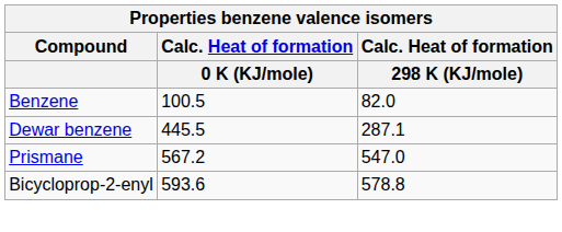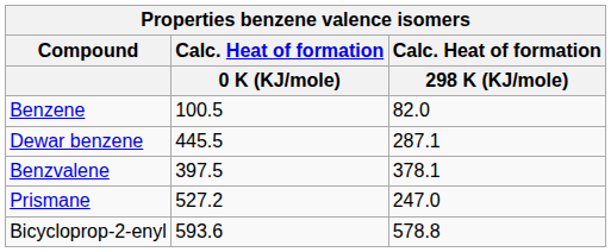 <table align="center" class="wikitable">
 <tr>
 <th colspan="3">Properties benzene valence isomers</th>
 </tr>
 <tr>
 <th>Compound</th>
 <th>Calc. <a href='#'>Heat of formation</a></th>
 <th>Calc. Heat of formation </th>
 </tr>
 <tr>
 <th></th>
 <th>0 K (KJ/mole)</th>
 <th>298 K (KJ/mole)</th>
 </tr>
 <tr>
 <td><a href='#'>Benzene</a></td>
 <td>100.5</td>
 <td>82.0</td>
 </tr>
 <tr>
 <td><a href='#'>Dewar benzene</a></td>
 <td>445.5</td>
 <td>287.1</td>
 </tr>
 <tr>
+<td><a href='#'>Benzvalene</a></td>
+<td>397.5</td>
+<td>378.1</td>
+</tr>
+<tr>
 <td><a href='#'>Prismane</a></td>
-<td>567.2</td>
-<td>547.0</td>
+<td>527.2</td>
+<td>247.0</td>
 </tr>
 <tr>
 <td>Bicycloprop-2-enyl</td>
 <td>593.6</td>
 <td>578.8</td>
 </tr>
 </table>
